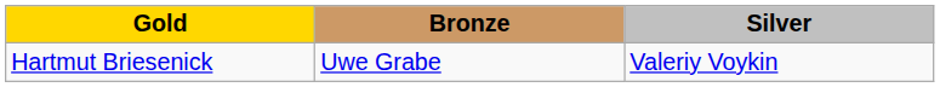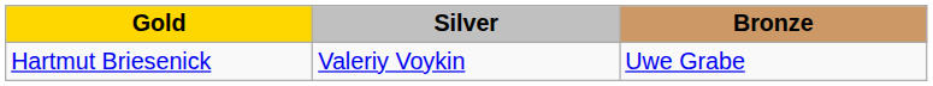 <table class="wikitable" style="text-align:left">
 <tr align="center">
 <td width=200 bgcolor=gold><strong>Gold</strong></td>
+<td width=200 bgcolor=silver><strong>Silver</strong></td>
 <td width=200 bgcolor=CC9966><strong>Bronze</strong></td>
-<td width=200 bgcolor=silver><strong>Silver</strong></td>
 </tr>
 <tr>
 <td><a href='#'>Hartmut Briesenick</a><br><em></em></td>
+<td><a href='#'>Valeriy Voykin</a><br><em></em></td>
 <td><a href='#'>Uwe Grabe</a><br><em></em></td>
-<td><a href='#'>Valeriy Voykin</a><br><em></em></td>
 </tr>
 </table>
